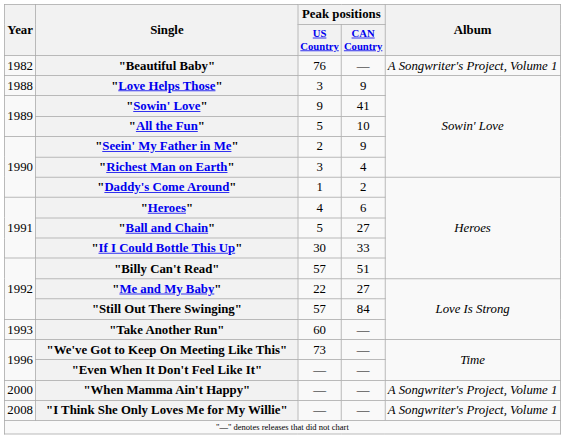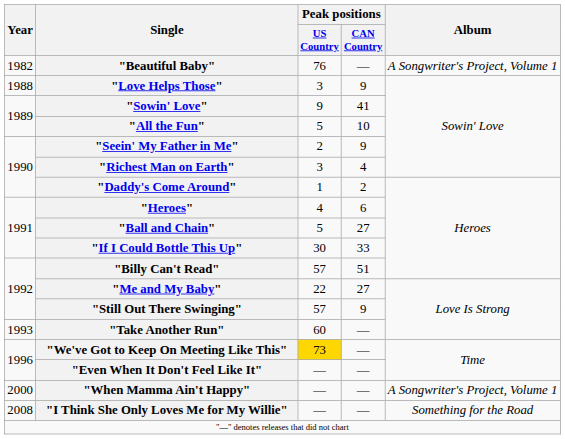 <table class="wikitable plainrowheaders" style="text-align:center;">
 <tr>
 <th rowspan="2">Year</th>
 <th rowspan="2" style="width:20em;">Single</th>
 <th colspan="2">Peak positions</th>
 <th rowspan="2">Album</th>
 </tr>
 <tr style="font-size:smaller;">
 <th width="40"><a href='#'>US Country</a><br></th>
 <th width="40"><a href='#'>CAN Country</a><br></th>
 </tr>
 <tr>
 <td>1982</td>
 <th scope="row">"Beautiful Baby"</th>
 <td>76</td>
 <td>—</td>
 <td><em>A Songwriter's Project, Volume 1</em></td>
 </tr>
 <tr>
 <td>1988</td>
 <th scope="row">"<a href='#'>Love Helps Those</a>"</th>
 <td>3</td>
 <td>9</td>
 <td rowspan="5"><em>Sowin' Love</em></td>
 </tr>
 <tr>
 <td rowspan="2">1989</td>
 <th scope="row">"<a href='#'>Sowin' Love</a>"</th>
 <td>9</td>
 <td>41</td>
 </tr>
 <tr>
 <th scope="row">"<a href='#'>All the Fun</a>"</th>
 <td>5</td>
 <td>10</td>
 </tr>
 <tr>
 <td rowspan="3">1990</td>
 <th scope="row">"<a href='#'>Seein' My Father in Me</a>"</th>
 <td>2</td>
 <td>9</td>
 </tr>
 <tr>
 <th scope="row">"<a href='#'>Richest Man on Earth</a>"</th>
 <td>3</td>
 <td>4</td>
 </tr>
 <tr>
 <th scope="row">"<a href='#'>Daddy's Come Around</a>"</th>
 <td>1</td>
 <td>2</td>
 <td rowspan="5"><em>Heroes</em></td>
 </tr>
 <tr>
 <td rowspan="3">1991</td>
 <th scope="row">"<a href='#'>Heroes</a>"</th>
 <td>4</td>
 <td>6</td>
 </tr>
 <tr>
 <th scope="row">"<a href='#'>Ball and Chain</a>"</th>
 <td>5</td>
 <td>27</td>
 </tr>
 <tr>
 <th scope="row">"<a href='#'>If I Could Bottle This Up</a>"</th>
 <td>30</td>
 <td>33</td>
 </tr>
 <tr>
 <td rowspan="3">1992</td>
 <th scope="row">"Billy Can't Read"</th>
 <td>57</td>
 <td>51</td>
 </tr>
 <tr>
 <th scope="row">"<a href='#'>Me and My Baby</a>"</th>
 <td>22</td>
 <td>27</td>
 <td rowspan="3"><em>Love Is Strong</em></td>
 </tr>
 <tr>
 <th scope="row">"Still Out There Swinging"</th>
 <td>57</td>
-<td>84</td>
+<td>9</td>
 </tr>
 <tr>
 <td>1993</td>
 <th scope="row">"Take Another Run"</th>
 <td>60</td>
 <td>—</td>
 </tr>
 <tr>
 <td rowspan="2">1996</td>
 <th scope="row">"We've Got to Keep On Meeting Like This"</th>
-<td>73</td>
+<td style="background: gold;">73</td>
 <td>—</td>
 <td rowspan="2"><em>Time</em></td>
 </tr>
 <tr>
 <th scope="row">"Even When It Don't Feel Like It"</th>
 <td>—</td>
 <td>—</td>
 </tr>
 <tr>
 <td>2000</td>
 <th scope="row">"When Mamma Ain't Happy"</th>
 <td>—</td>
 <td>—</td>
 <td><em>A Songwriter's Project, Volume 1</em></td>
 </tr>
 <tr>
 <td>2008</td>
 <th scope="row">"I Think She Only Loves Me for My Willie"</th>
 <td>—</td>
 <td>—</td>
-<td><em>A Songwriter's Project, Volume 1</em></td>
+<td><em>Something for the Road</em></td>
 </tr>
 <tr>
 <td colspan="5" style="font-size:8pt">"—" denotes releases that did not chart</td>
 </tr>
 </table>
